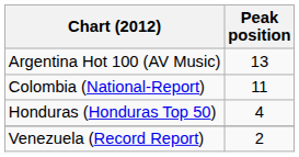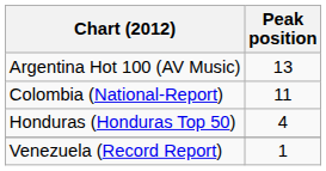 <table class="wikitable sortable">
 <tr>
 <th>Chart (2012)</th>
 <th>Peak<br>position</th>
 </tr>
 <tr>
 <td>Argentina Hot 100 (AV Music)</td>
 <td align="center">13</td>
 </tr>
 <tr>
 <td>Colombia (<a href='#'>National-Report</a>)</td>
 <td align="center">11</td>
 </tr>
 <tr>
 <td>Honduras (<a href='#'>Honduras Top 50</a>)</td>
 <td align="center">4</td>
 </tr>
 <tr>
 </tr>
 <tr>
 </tr>
 <tr>
 </tr>
 <tr>
 </tr>
 <tr>
 <td>Venezuela (<a href='#'>Record Report</a>)</td>
-<td align="center">2</td>
+<td align="center">1</td>
 </tr>
 </table>
